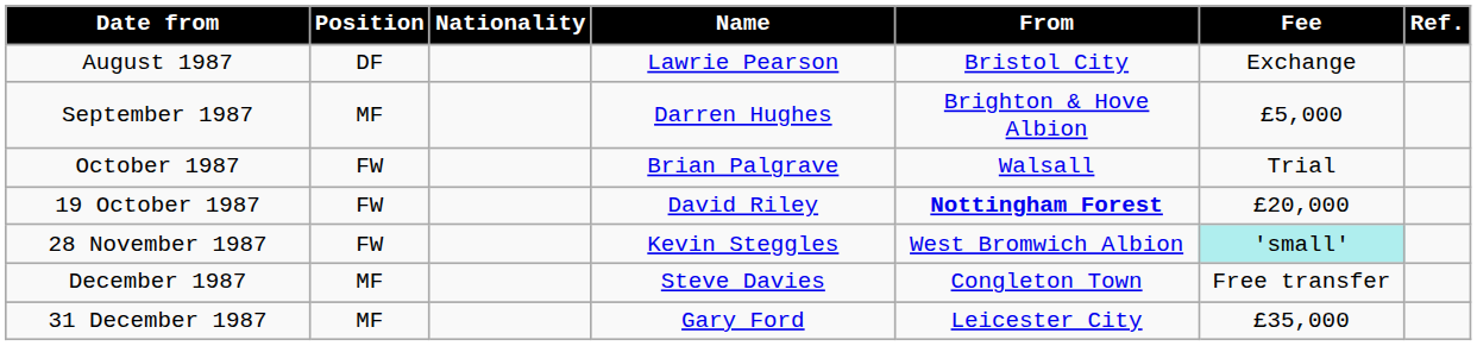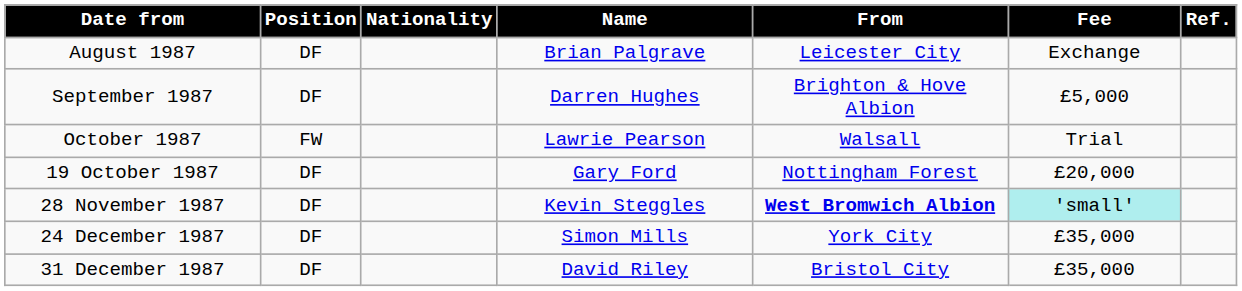 <table class="wikitable" style="text-align:center; font-size:90%; ">
 <tr>
 <th style="background:#000000; color:white; width:150px;">Date from</th>
 <th style="background:#000000; color:white; width:50px;">Position</th>
 <th style="background:#000000; color:white; width:50px;">Nationality</th>
 <th style="background:#000000; color:white; width:150px;">Name</th>
 <th style="background:#000000; color:white; width:150px;">From</th>
 <th style="background:#000000; color:white; width:100px;">Fee</th>
 <th style="background:#000000; color:white; width:25px;">Ref.</th>
 </tr>
 <tr>
 <td>August 1987</td>
 <td>DF</td>
 <td></td>
-<td><a href='#'>Lawrie Pearson</a></td>
-<td><a href='#'>Bristol City</a></td>
+<td><a href='#'>Brian Palgrave</a></td>
+<td><a href='#'>Leicester City</a></td>
 <td>Exchange</td>
 <td></td>
 </tr>
 <tr>
 <td>September 1987</td>
-<td>MF</td>
+<td>DF</td>
 <td></td>
 <td><a href='#'>Darren Hughes</a></td>
 <td><a href='#'>Brighton & Hove Albion</a></td>
 <td>£5,000</td>
 <td></td>
 </tr>
 <tr>
 <td>October 1987</td>
 <td>FW</td>
 <td></td>
-<td><a href='#'>Brian Palgrave</a></td>
+<td><a href='#'>Lawrie Pearson</a></td>
 <td><a href='#'>Walsall</a></td>
 <td>Trial</td>
 <td></td>
 </tr>
 <tr>
 <td>19 October 1987</td>
-<td>FW</td>
+<td>DF</td>
 <td></td>
-<td><a href='#'>David Riley</a></td>
-<td><strong><a href='#'>Nottingham Forest</a></strong></td>
+<td><a href='#'>Gary Ford</a></td>
+<td><a href='#'>Nottingham Forest</a></td>
 <td>£20,000</td>
 <td></td>
 </tr>
 <tr>
 <td>28 November 1987</td>
-<td>FW</td>
+<td>DF</td>
 <td></td>
 <td><a href='#'>Kevin Steggles</a></td>
-<td><a href='#'>West Bromwich Albion</a></td>
+<td><strong><a href='#'>West Bromwich Albion</a></strong></td>
 <td style="background: paleturquoise;">'small'</td>
 <td></td>
 </tr>
 <tr>
-<td>December 1987</td>
-<td>MF</td>
+<td>24 December 1987</td>
+<td>DF</td>
 <td></td>
-<td><a href='#'>Steve Davies</a></td>
-<td><a href='#'>Congleton Town</a></td>
-<td>Free transfer</td>
+<td><a href='#'>Simon Mills</a></td>
+<td><a href='#'>York City</a></td>
+<td>£35,000</td>
 <td></td>
 </tr>
 <tr>
 <td>31 December 1987</td>
-<td>MF</td>
+<td>DF</td>
 <td></td>
-<td><a href='#'>Gary Ford</a></td>
-<td><a href='#'>Leicester City</a></td>
+<td><a href='#'>David Riley</a></td>
+<td><a href='#'>Bristol City</a></td>
 <td>£35,000</td>
 <td></td>
 </tr>
 </table>
